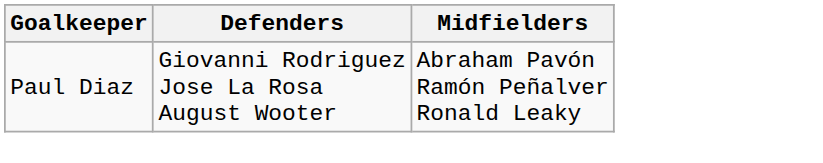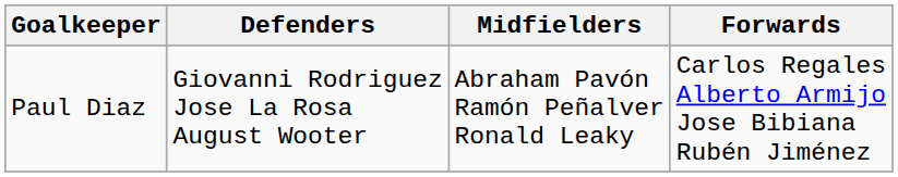 <table class="wikitable">
 <tr>
 <th>Goalkeeper</th>
 <th>Defenders</th>
 <th>Midfielders</th>
+<th>Forwards</th>
 </tr>
 <tr>
 <td> Paul Diaz</td>
 <td> Giovanni Rodriguez<br> Jose La Rosa<br> August Wooter</td>
 <td> Abraham Pavón<br> Ramón Peñalver<br> Ronald Leaky</td>
+<td> Carlos Regales<br> <a href='#'>Alberto Armijo</a><br> Jose Bibiana<br> Rubén Jiménez</td>
 </tr>
 </table>
